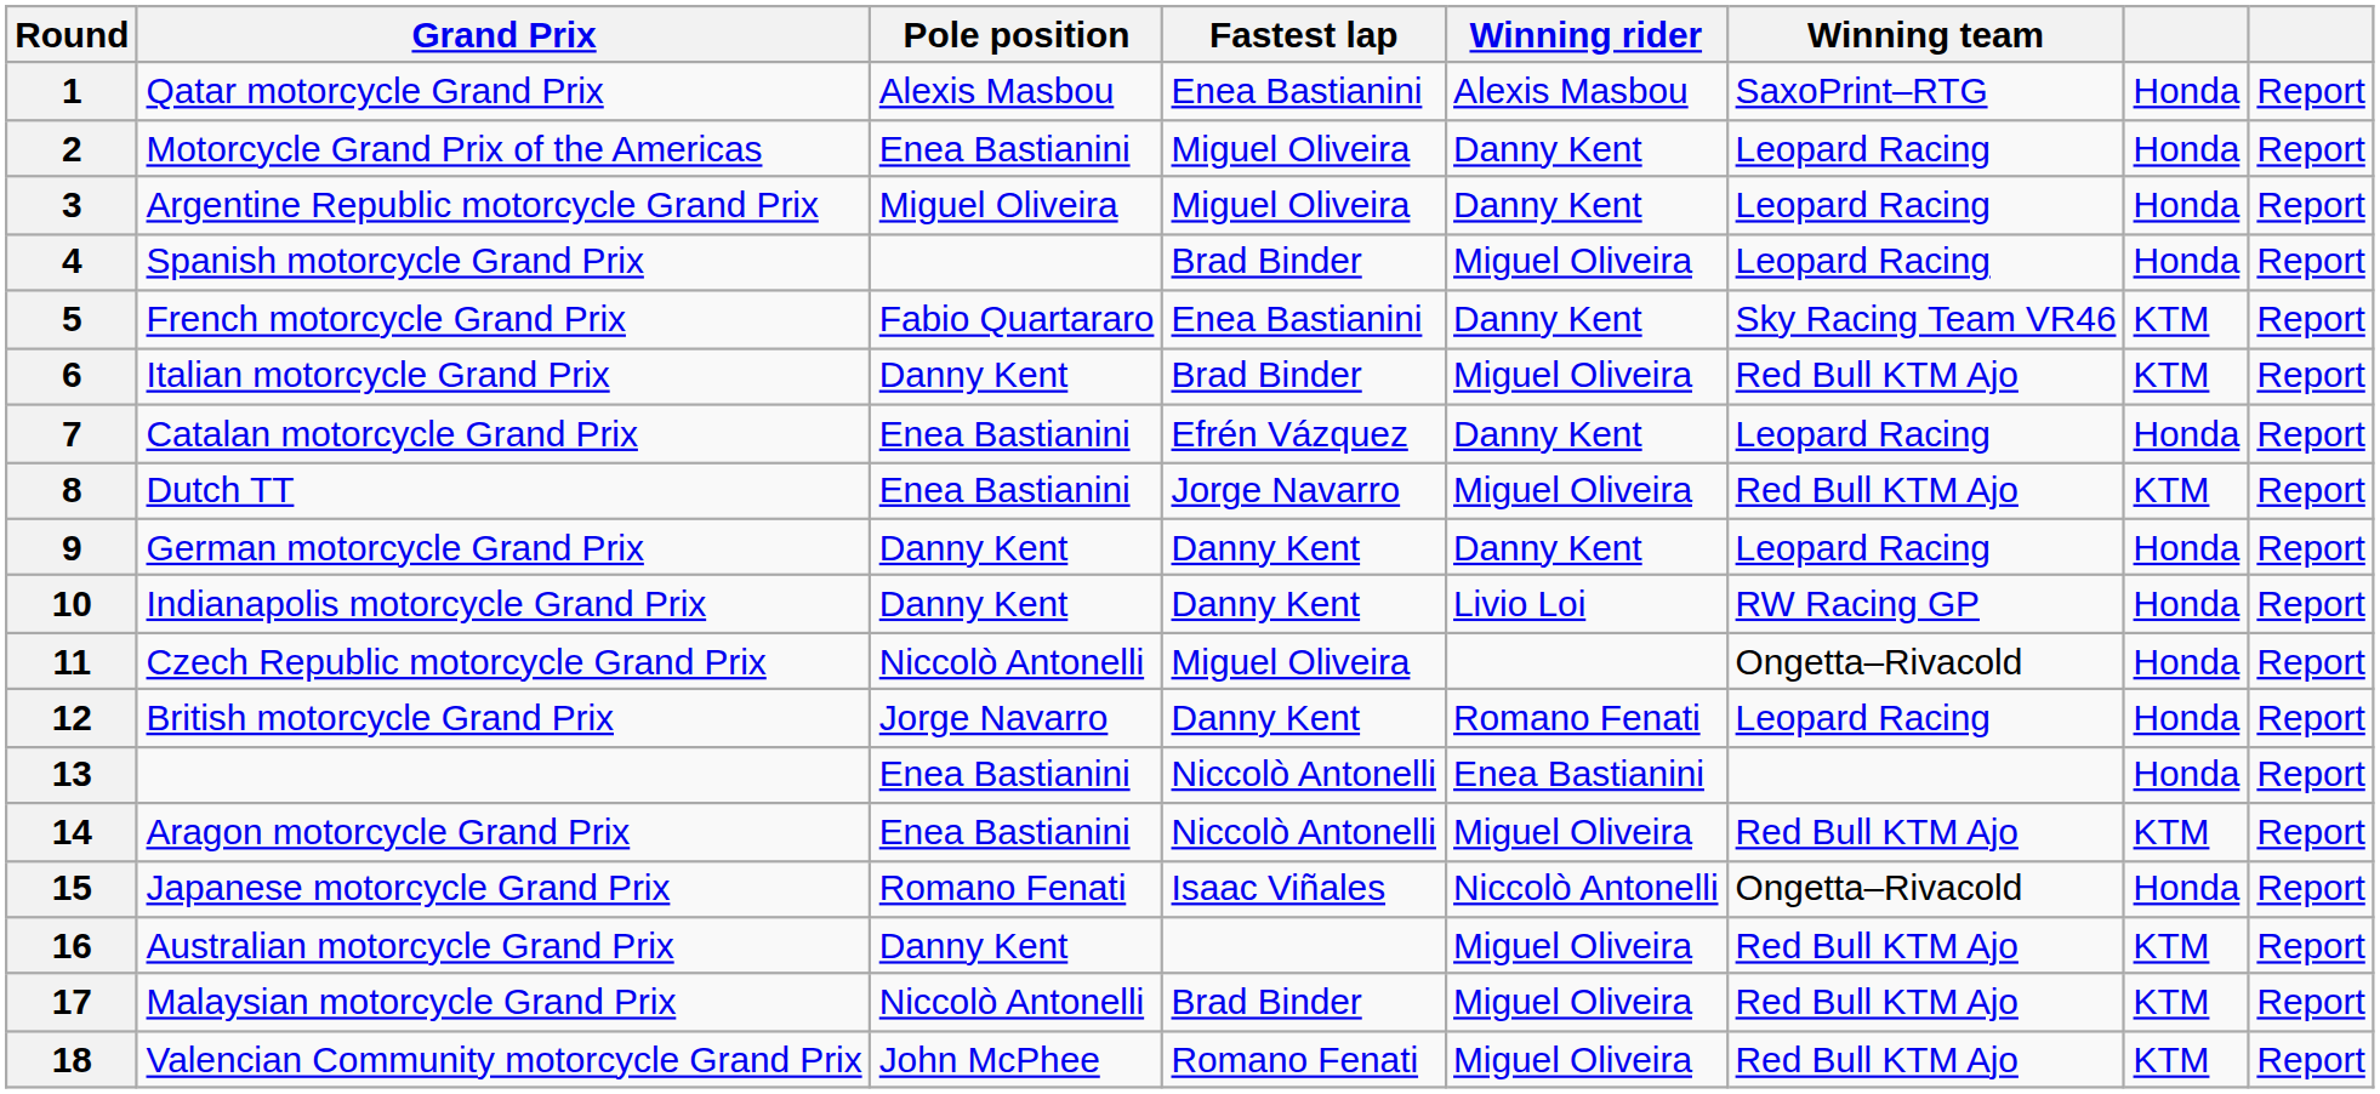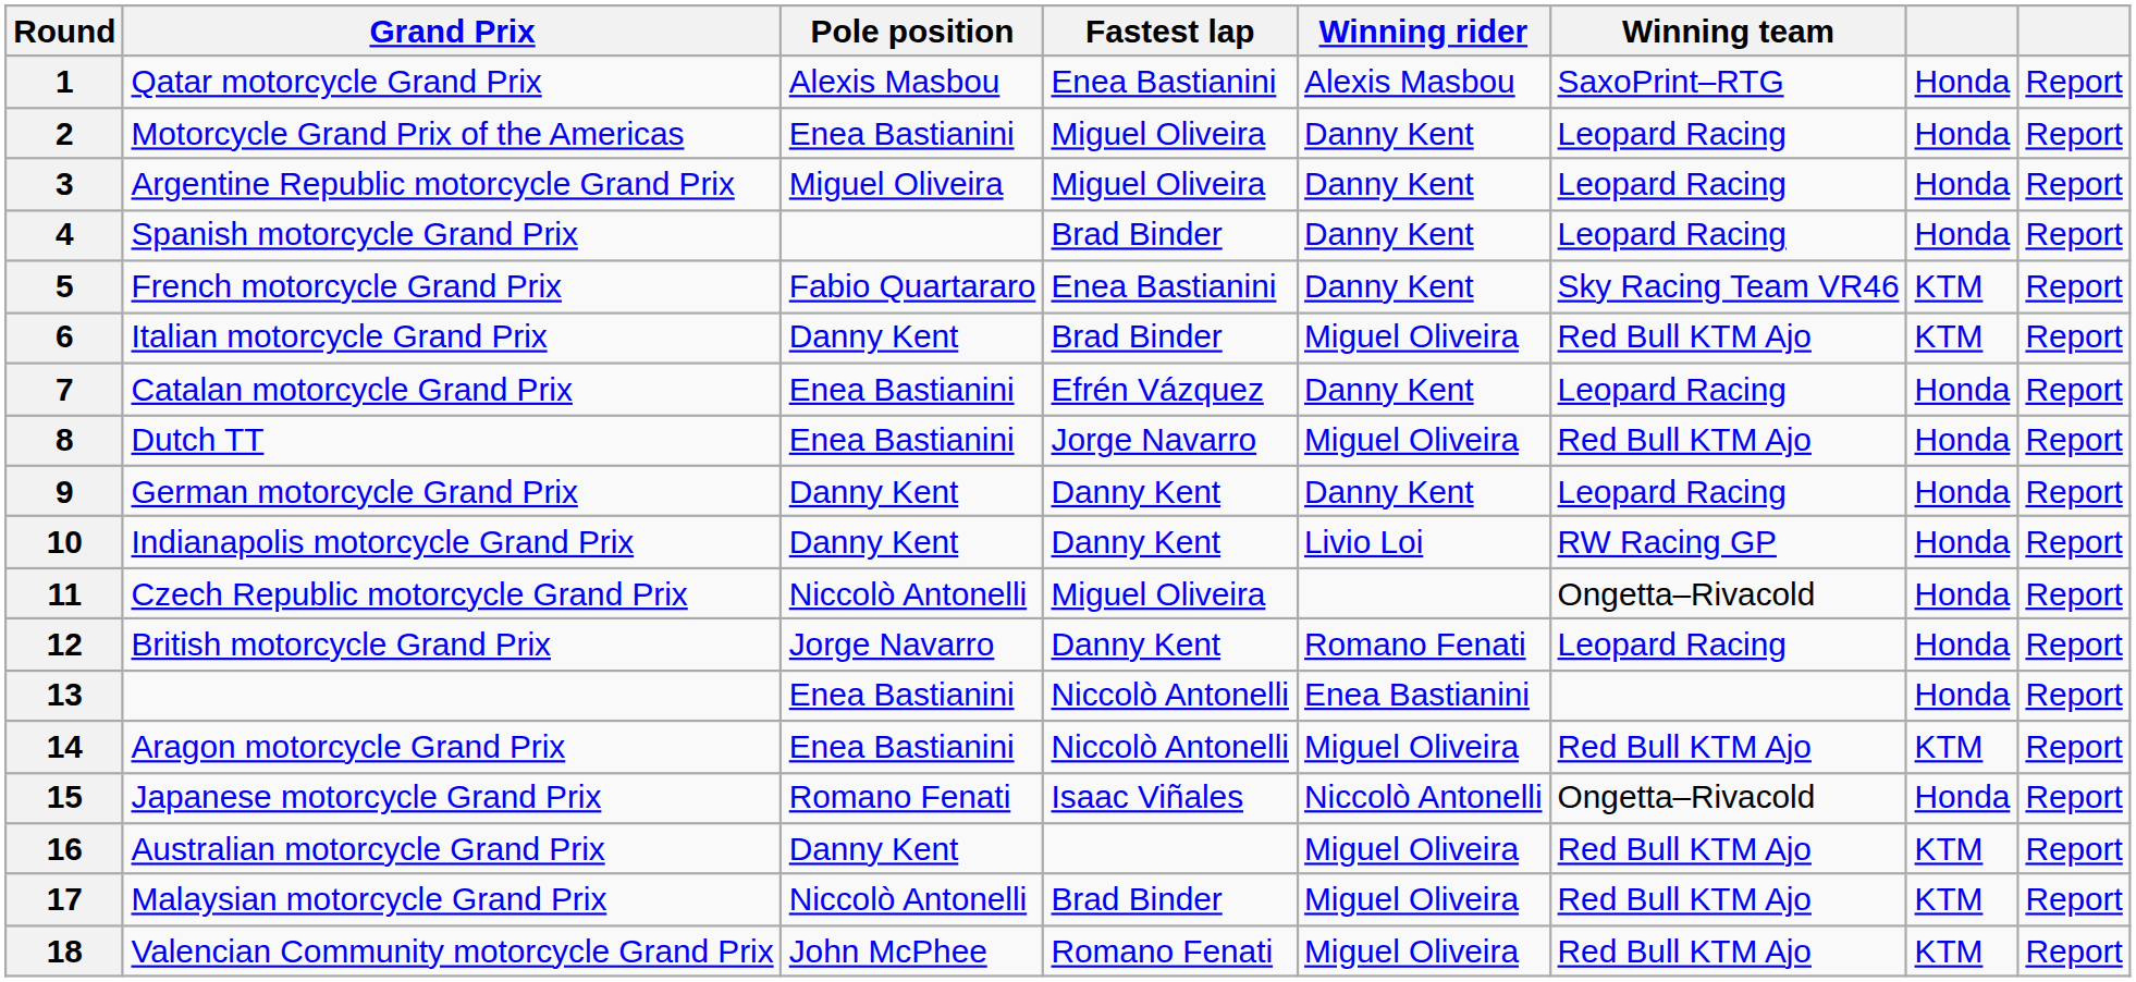 <table class="wikitable sortable" style="font-size: 85%">
 <tr>
 <th>Round</th>
 <th><a href='#'>Grand Prix</a></th>
 <th>Pole position</th>
 <th>Fastest lap</th>
 <th><a href='#'>Winning rider</a></th>
 <th>Winning team</th>
 <th></th>
 <th class="unsortable"></th>
 </tr>
 <tr>
 <th>1</th>
 <td> <a href='#'>Qatar motorcycle Grand Prix</a></td>
 <td> <a href='#'>Alexis Masbou</a></td>
 <td> <a href='#'>Enea Bastianini</a></td>
 <td> <a href='#'>Alexis Masbou</a></td>
 <td> <a href='#'>SaxoPrint–RTG</a></td>
 <td> <a href='#'>Honda</a></td>
 <td><a href='#'>Report</a></td>
 </tr>
 <tr>
 <th>2</th>
 <td> <a href='#'>Motorcycle Grand Prix of the Americas</a></td>
 <td> <a href='#'>Enea Bastianini</a></td>
 <td> <a href='#'>Miguel Oliveira</a></td>
 <td> <a href='#'>Danny Kent</a></td>
 <td> <a href='#'>Leopard Racing</a></td>
 <td> <a href='#'>Honda</a></td>
 <td><a href='#'>Report</a></td>
 </tr>
 <tr>
 <th>3</th>
 <td> <a href='#'>Argentine Republic motorcycle Grand Prix</a></td>
 <td> <a href='#'>Miguel Oliveira</a></td>
 <td> <a href='#'>Miguel Oliveira</a></td>
 <td> <a href='#'>Danny Kent</a></td>
 <td> <a href='#'>Leopard Racing</a></td>
 <td> <a href='#'>Honda</a></td>
 <td><a href='#'>Report</a></td>
 </tr>
 <tr>
 <th>4</th>
 <td> <a href='#'>Spanish motorcycle Grand Prix</a></td>
 <td></td>
 <td> <a href='#'>Brad Binder</a></td>
-<td> <a href='#'>Miguel Oliveira</a></td>
+<td> <a href='#'>Danny Kent</a></td>
 <td> <a href='#'>Leopard Racing</a></td>
 <td> <a href='#'>Honda</a></td>
 <td><a href='#'>Report</a></td>
 </tr>
 <tr>
 <th>5</th>
 <td> <a href='#'>French motorcycle Grand Prix</a></td>
 <td> <a href='#'>Fabio Quartararo</a></td>
 <td> <a href='#'>Enea Bastianini</a></td>
 <td> <a href='#'>Danny Kent</a></td>
 <td> <a href='#'>Sky Racing Team VR46</a></td>
 <td> <a href='#'>KTM</a></td>
 <td><a href='#'>Report</a></td>
 </tr>
 <tr>
 <th>6</th>
 <td> <a href='#'>Italian motorcycle Grand Prix</a></td>
 <td> <a href='#'>Danny Kent</a></td>
 <td> <a href='#'>Brad Binder</a></td>
 <td> <a href='#'>Miguel Oliveira</a></td>
 <td> <a href='#'>Red Bull KTM Ajo</a></td>
 <td> <a href='#'>KTM</a></td>
 <td><a href='#'>Report</a></td>
 </tr>
 <tr>
 <th>7</th>
 <td> <a href='#'>Catalan motorcycle Grand Prix</a></td>
 <td> <a href='#'>Enea Bastianini</a></td>
 <td> <a href='#'>Efrén Vázquez</a></td>
 <td> <a href='#'>Danny Kent</a></td>
 <td> <a href='#'>Leopard Racing</a></td>
 <td> <a href='#'>Honda</a></td>
 <td><a href='#'>Report</a></td>
 </tr>
 <tr>
 <th>8</th>
 <td> <a href='#'>Dutch TT</a></td>
 <td> <a href='#'>Enea Bastianini</a></td>
 <td> <a href='#'>Jorge Navarro</a></td>
 <td> <a href='#'>Miguel Oliveira</a></td>
 <td> <a href='#'>Red Bull KTM Ajo</a></td>
-<td> <a href='#'>KTM</a></td>
+<td> <a href='#'>Honda</a></td>
 <td><a href='#'>Report</a></td>
 </tr>
 <tr>
 <th>9</th>
 <td> <a href='#'>German motorcycle Grand Prix</a></td>
 <td> <a href='#'>Danny Kent</a></td>
 <td> <a href='#'>Danny Kent</a></td>
 <td> <a href='#'>Danny Kent</a></td>
 <td> <a href='#'>Leopard Racing</a></td>
 <td> <a href='#'>Honda</a></td>
 <td><a href='#'>Report</a></td>
 </tr>
 <tr>
 <th>10</th>
 <td> <a href='#'>Indianapolis motorcycle Grand Prix</a></td>
 <td> <a href='#'>Danny Kent</a></td>
 <td> <a href='#'>Danny Kent</a></td>
 <td> <a href='#'>Livio Loi</a></td>
 <td> <a href='#'>RW Racing GP</a></td>
 <td> <a href='#'>Honda</a></td>
 <td><a href='#'>Report</a></td>
 </tr>
 <tr>
 <th>11</th>
 <td> <a href='#'>Czech Republic motorcycle Grand Prix</a></td>
 <td> <a href='#'>Niccolò Antonelli</a></td>
 <td> <a href='#'>Miguel Oliveira</a></td>
 <td></td>
 <td> Ongetta–Rivacold</td>
 <td> <a href='#'>Honda</a></td>
 <td><a href='#'>Report</a></td>
 </tr>
 <tr>
 <th>12</th>
 <td> <a href='#'>British motorcycle Grand Prix</a></td>
 <td> <a href='#'>Jorge Navarro</a></td>
 <td> <a href='#'>Danny Kent</a></td>
 <td> <a href='#'>Romano Fenati</a></td>
 <td> <a href='#'>Leopard Racing</a></td>
 <td> <a href='#'>Honda</a></td>
 <td><a href='#'>Report</a></td>
 </tr>
 <tr>
 <th>13</th>
 <td></td>
 <td> <a href='#'>Enea Bastianini</a></td>
 <td> <a href='#'>Niccolò Antonelli</a></td>
 <td> <a href='#'>Enea Bastianini</a></td>
 <td></td>
 <td> <a href='#'>Honda</a></td>
 <td><a href='#'>Report</a></td>
 </tr>
 <tr>
 <th>14</th>
 <td> <a href='#'>Aragon motorcycle Grand Prix</a></td>
 <td> <a href='#'>Enea Bastianini</a></td>
 <td> <a href='#'>Niccolò Antonelli</a></td>
 <td> <a href='#'>Miguel Oliveira</a></td>
 <td> <a href='#'>Red Bull KTM Ajo</a></td>
 <td> <a href='#'>KTM</a></td>
 <td><a href='#'>Report</a></td>
 </tr>
 <tr>
 <th>15</th>
 <td> <a href='#'>Japanese motorcycle Grand Prix</a></td>
 <td> <a href='#'>Romano Fenati</a></td>
 <td> <a href='#'>Isaac Viñales</a></td>
 <td> <a href='#'>Niccolò Antonelli</a></td>
 <td> Ongetta–Rivacold</td>
 <td> <a href='#'>Honda</a></td>
 <td><a href='#'>Report</a></td>
 </tr>
 <tr>
 <th>16</th>
 <td> <a href='#'>Australian motorcycle Grand Prix</a></td>
 <td> <a href='#'>Danny Kent</a></td>
 <td></td>
 <td> <a href='#'>Miguel Oliveira</a></td>
 <td> <a href='#'>Red Bull KTM Ajo</a></td>
 <td> <a href='#'>KTM</a></td>
 <td><a href='#'>Report</a></td>
 </tr>
 <tr>
 <th>17</th>
 <td> <a href='#'>Malaysian motorcycle Grand Prix</a></td>
 <td> <a href='#'>Niccolò Antonelli</a></td>
 <td> <a href='#'>Brad Binder</a></td>
 <td> <a href='#'>Miguel Oliveira</a></td>
 <td> <a href='#'>Red Bull KTM Ajo</a></td>
 <td> <a href='#'>KTM</a></td>
 <td><a href='#'>Report</a></td>
 </tr>
 <tr>
 <th>18</th>
 <td> <a href='#'>Valencian Community motorcycle Grand Prix</a></td>
 <td> <a href='#'>John McPhee</a></td>
 <td> <a href='#'>Romano Fenati</a></td>
 <td> <a href='#'>Miguel Oliveira</a></td>
 <td> <a href='#'>Red Bull KTM Ajo</a></td>
 <td> <a href='#'>KTM</a></td>
 <td><a href='#'>Report</a></td>
 </tr>
 </table>
